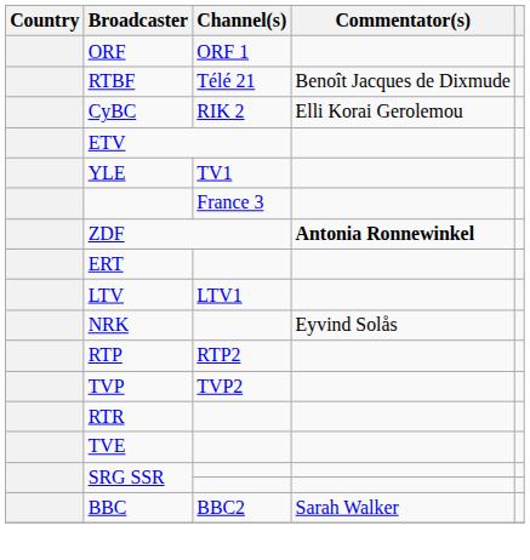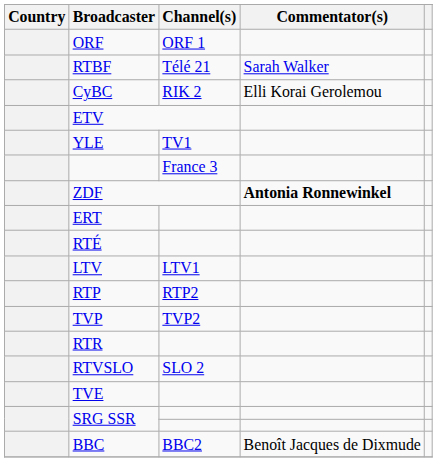 <table class="wikitable plainrowheaders">
 <tr>
 </tr>
 <tr>
 <th scope="col">Country</th>
 <th scope="col">Broadcaster</th>
 <th scope="col">Channel(s)</th>
 <th scope="col">Commentator(s)</th>
 <th scope="col"></th>
 </tr>
 <tr>
 <th scope="row"></th>
 <td><a href='#'>ORF</a></td>
 <td><a href='#'>ORF 1</a></td>
 <td></td>
 <td style="text-align:center"></td>
 </tr>
 <tr>
 <th scope="row"></th>
 <td><a href='#'>RTBF</a></td>
 <td><a href='#'>Télé 21</a></td>
-<td>Benoît Jacques de Dixmude</td>
+<td><a href='#'>Sarah Walker</a></td>
 <td style="text-align:center"></td>
 </tr>
 <tr>
 <th scope="row"></th>
 <td><a href='#'>CyBC</a></td>
 <td><a href='#'>RIK 2</a></td>
 <td>Elli Korai Gerolemou</td>
 <td style="text-align:center"></td>
 </tr>
 <tr>
 <th scope="row"></th>
 <td colspan="2"><a href='#'>ETV</a></td>
 <td></td>
 <td style="text-align:center"></td>
 </tr>
 <tr>
 <th scope="row"></th>
 <td><a href='#'>YLE</a></td>
 <td><a href='#'>TV1</a></td>
 <td></td>
 <td style="text-align:center"></td>
 </tr>
 <tr>
 <th scope="row"></th>
 <td></td>
 <td><a href='#'>France 3</a></td>
 <td></td>
 <td style="text-align:center"></td>
 </tr>
 <tr>
 <th scope="row"></th>
 <td colspan="2"><a href='#'>ZDF</a></td>
 <td><strong>Antonia Ronnewinkel</strong></td>
 <td style="text-align:center"></td>
 </tr>
 <tr>
 <th scope="row"></th>
 <td><a href='#'>ERT</a></td>
 <td></td>
 <td></td>
 <td></td>
 </tr>
 <tr>
 <th scope="row"></th>
+<td><a href='#'>RTÉ</a></td>
+<td></td>
+<td></td>
+<td></td>
+</tr>
+<tr>
+<th scope="row"></th>
 <td><a href='#'>LTV</a></td>
 <td><a href='#'>LTV1</a></td>
 <td></td>
-<td style="text-align:center"></td>
-</tr>
-<tr>
-<th scope="row"></th>
-<td><a href='#'>NRK</a></td>
-<td></td>
-<td>Eyvind Solås</td>
 <td style="text-align:center"></td>
 </tr>
 <tr>
 <th scope="row"></th>
 <td><a href='#'>RTP</a></td>
 <td><a href='#'>RTP2</a></td>
 <td></td>
 <td style="text-align:center"></td>
 </tr>
 <tr>
 <th scope="row"></th>
 <td><a href='#'>TVP</a></td>
 <td><a href='#'>TVP2</a></td>
 <td></td>
 <td style="text-align:center"></td>
 </tr>
 <tr>
 <th scope="row"></th>
 <td><a href='#'>RTR</a></td>
 <td></td>
 <td></td>
 <td></td>
 </tr>
 <tr>
 <th scope="row"></th>
+<td><a href='#'>RTVSLO</a></td>
+<td><a href='#'>SLO 2</a></td>
+<td></td>
+<td style="text-align:center"></td>
+</tr>
+<tr>
+<th scope="row"></th>
 <td><a href='#'>TVE</a></td>
 <td></td>
 <td></td>
 <td></td>
 </tr>
 <tr>
 <th scope="rowgroup" rowspan="2"></th>
 <td rowspan="2"><a href='#'>SRG SSR</a></td>
 <td></td>
 <td></td>
 <td style="text-align:center"></td>
 </tr>
 <tr>
 <td></td>
 <td></td>
 <td style="text-align:center"></td>
 </tr>
 <tr>
 <th scope="row"></th>
 <td><a href='#'>BBC</a></td>
 <td><a href='#'>BBC2</a></td>
-<td><a href='#'>Sarah Walker</a></td>
+<td>Benoît Jacques de Dixmude</td>
 <td style="text-align:center"></td>
 </tr>
 <tr>
 </tr>
 </table>
